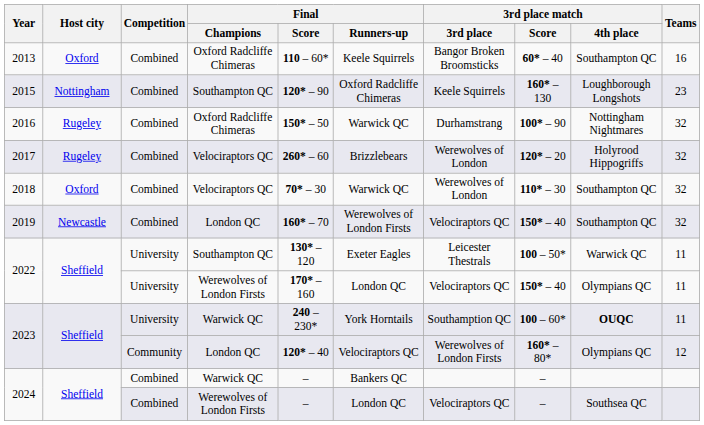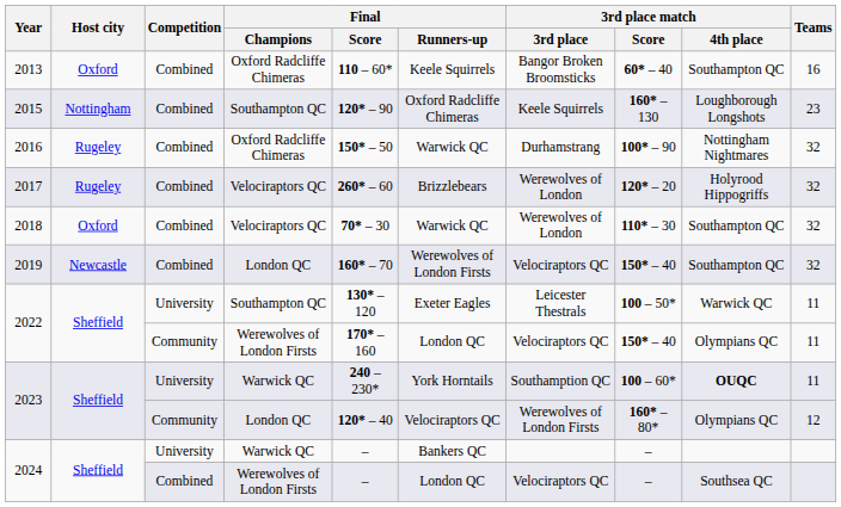 <table class="wikitable" style="font-size:90%; text-align: center;">
 <tr>
 <th rowspan="2" width="6%">Year</th>
 <th rowspan="2" width="12%">Host city</th>
 <th rowspan="2">Competition</th>
 <th colspan="3">Final</th>
 <th colspan="3">3rd place match</th>
 <th rowspan="2" width="5%">Teams</th>
 </tr>
 <tr>
 <th width="14%">Champions</th>
 <th width="9%">Score</th>
 <th width="14%">Runners-up</th>
 <th width="14%">3rd place</th>
 <th width="9%">Score</th>
 <th width="14%">4th place</th>
 </tr>
 <tr>
 <td>2013<br></td>
 <td><a href='#'>Oxford</a></td>
 <td>Combined</td>
 <td>Oxford Radcliffe Chimeras</td>
 <td><strong>110</strong> – 60*</td>
 <td>Keele Squirrels</td>
 <td>Bangor Broken Broomsticks</td>
 <td><strong>60*</strong> – 40</td>
 <td>Southampton QC</td>
 <td>16</td>
 </tr>
 <tr bgcolor="#E8E8F0">
 <td>2015<br></td>
 <td><a href='#'>Nottingham</a></td>
 <td>Combined</td>
 <td>Southampton QC</td>
 <td><strong>120*</strong> – 90</td>
 <td>Oxford Radcliffe Chimeras</td>
 <td>Keele Squirrels</td>
 <td><strong>160*</strong> – 130</td>
 <td>Loughborough Longshots</td>
 <td>23</td>
 </tr>
 <tr>
 <td>2016<br></td>
 <td><a href='#'>Rugeley</a></td>
 <td>Combined</td>
 <td>Oxford Radcliffe Chimeras</td>
 <td><strong>150*</strong> – 50</td>
 <td>Warwick QC</td>
 <td>Durhamstrang</td>
 <td><strong>100*</strong> – 90</td>
 <td>Nottingham Nightmares</td>
 <td>32</td>
 </tr>
 <tr bgcolor="#E8E8F0">
 <td>2017<br></td>
 <td><a href='#'>Rugeley</a></td>
 <td>Combined</td>
 <td>Velociraptors QC</td>
 <td><strong>260*</strong> – 60</td>
 <td>Brizzlebears</td>
 <td>Werewolves of London</td>
 <td><strong>120*</strong> – 20</td>
 <td>Holyrood Hippogriffs</td>
 <td>32</td>
 </tr>
 <tr>
 <td>2018<br></td>
 <td><a href='#'>Oxford</a></td>
 <td>Combined</td>
 <td>Velociraptors QC</td>
 <td><strong>70*</strong> – 30</td>
 <td>Warwick QC</td>
 <td>Werewolves of London</td>
 <td><strong>110*</strong> – 30</td>
 <td>Southampton QC</td>
 <td>32</td>
 </tr>
 <tr bgcolor="#E8E8F0">
 <td>2019<br></td>
 <td><a href='#'>Newcastle</a></td>
 <td>Combined</td>
 <td>London QC</td>
 <td><strong>160*</strong> – 70</td>
 <td>Werewolves of London Firsts</td>
 <td>Velociraptors QC</td>
 <td><strong>150*</strong> – 40</td>
 <td>Southampton QC</td>
 <td>32</td>
 </tr>
 <tr>
 <td rowspan="2">2022</td>
 <td rowspan="2"><a href='#'>Sheffield</a></td>
 <td>University</td>
 <td>Southampton QC</td>
 <td><strong>130*</strong> – 120</td>
 <td>Exeter Eagles</td>
 <td>Leicester Thestrals</td>
 <td><strong>100</strong> – 50*</td>
 <td>Warwick QC</td>
 <td>11</td>
 </tr>
 <tr>
-<td>University</td>
+<td>Community</td>
 <td>Werewolves of London Firsts</td>
 <td><strong>170*</strong> – 160</td>
 <td>London QC</td>
 <td>Velociraptors QC</td>
 <td><strong>150*</strong> – 40</td>
 <td>Olympians QC</td>
 <td>11</td>
 </tr>
 <tr bgcolor="#E8E8F0">
 <td rowspan="2">2023</td>
 <td rowspan="2"><a href='#'>Sheffield</a></td>
 <td>University</td>
 <td>Warwick QC</td>
 <td><strong>240</strong> – 230*</td>
 <td>York Horntails</td>
 <td>Southamption QC</td>
 <td><strong>100</strong> – 60*</td>
 <td><strong>OUQC</strong></td>
 <td>11</td>
 </tr>
 <tr bgcolor="#E8E8F0">
 <td>Community</td>
 <td>London QC</td>
 <td><strong>120*</strong> – 40</td>
 <td>Velociraptors QC</td>
 <td>Werewolves of London Firsts</td>
 <td><strong>160*</strong> – 80*</td>
 <td>Olympians QC</td>
 <td>12</td>
 </tr>
 <tr>
 <td rowspan="2">2024</td>
 <td rowspan="2"><a href='#'>Sheffield</a></td>
-<td>Combined</td>
+<td>University</td>
 <td>Warwick QC</td>
 <td><strong> </strong> –</td>
 <td>Bankers QC</td>
 <td></td>
 <td><strong> </strong> –</td>
 <td></td>
 <td></td>
 </tr>
 <tr bgcolor="#E8E8F0">
 <td>Combined</td>
 <td>Werewolves of London Firsts</td>
 <td><strong> </strong> –</td>
 <td>London QC</td>
 <td>Velociraptors QC</td>
 <td><strong> </strong> –</td>
 <td>Southsea QC</td>
 <td></td>
 </tr>
 </table>
